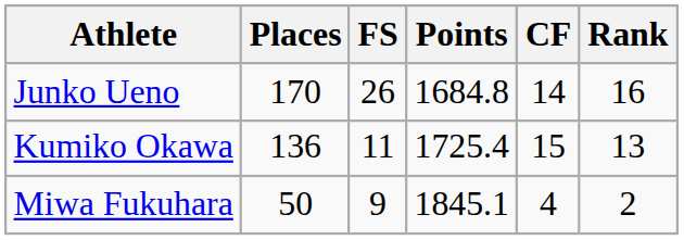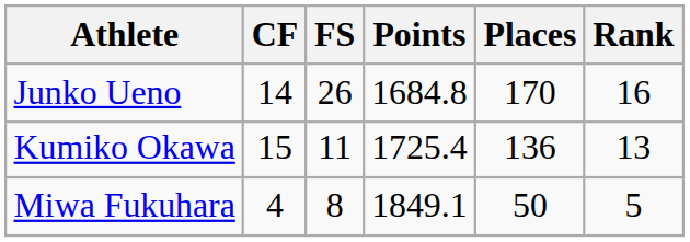 <table class="wikitable" border="1" style="font-size:90%">
 <tr>
 <th>Athlete</th>
-<th>Places</th>
+<th>CF</th>
 <th>FS</th>
 <th>Points</th>
-<th>CF</th>
+<th>Places</th>
 <th>Rank</th>
 </tr>
 <tr align=center>
 <td align=left><a href='#'>Junko Ueno</a></td>
-<td>170</td>
+<td>14</td>
 <td>26</td>
 <td>1684.8</td>
-<td>14</td>
+<td>170</td>
 <td>16</td>
 </tr>
 <tr align=center>
 <td align=left><a href='#'>Kumiko Okawa</a></td>
-<td>136</td>
+<td>15</td>
 <td>11</td>
 <td>1725.4</td>
-<td>15</td>
+<td>136</td>
 <td>13</td>
 </tr>
 <tr align=center>
 <td align=left><a href='#'>Miwa Fukuhara</a></td>
+<td>4</td>
+<td>8</td>
+<td>1849.1</td>
 <td>50</td>
-<td>9</td>
-<td>1845.1</td>
-<td>4</td>
-<td>2</td>
+<td>5</td>
 </tr>
 </table>
